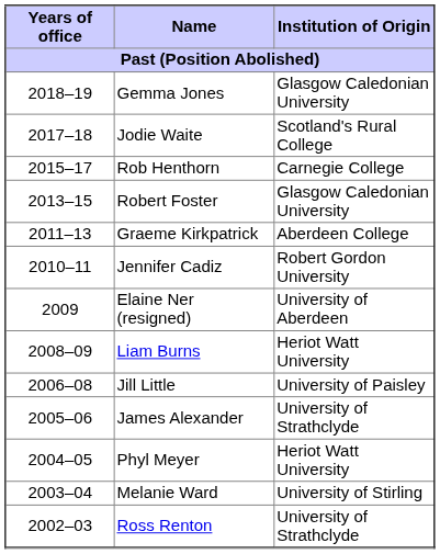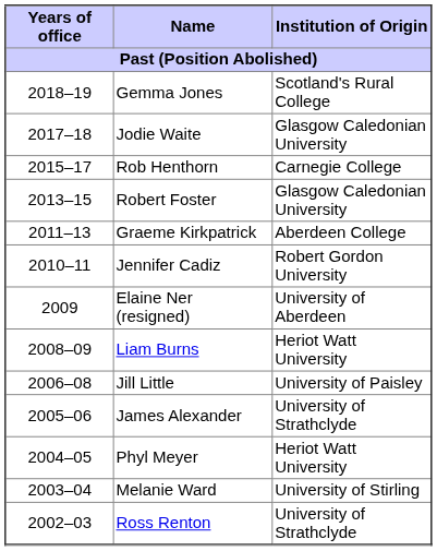 <table class="toccolours" align="center" border="2" cellspacing=0 cellpadding=2 style="text-align:center; border-collapse:collapse;">
 <tr style="background:#ccccff">
 <th width="100">Years of office</th>
 <th width="150">Name</th>
 <th width="150">Institution of Origin</th>
 </tr>
 <tr style="background:#ccccff">
 <th colspan=4>Past (Position Abolished)</th>
 </tr>
 <tr>
 <td>2018–19</td>
 <td align="left">Gemma Jones</td>
-<td align="left">Glasgow Caledonian University</td>
+<td align="left">Scotland's Rural College</td>
 </tr>
 <tr>
 <td>2017–18</td>
 <td align="left">Jodie Waite</td>
-<td align="left">Scotland's Rural College</td>
+<td align="left">Glasgow Caledonian University</td>
 </tr>
 <tr>
 <td>2015–17</td>
 <td align="left">Rob Henthorn</td>
 <td align="left">Carnegie College</td>
 </tr>
 <tr>
 <td>2013–15</td>
 <td align="left">Robert Foster </td>
 <td align="left">Glasgow Caledonian University</td>
 </tr>
 <tr>
 <td>2011–13</td>
 <td align="left">Graeme Kirkpatrick</td>
 <td align="left">Aberdeen College</td>
 </tr>
 <tr>
 <td>2010–11</td>
 <td align="left">Jennifer Cadiz</td>
 <td align="left">Robert Gordon University</td>
 </tr>
 <tr>
 <td>2009</td>
 <td align="left">Elaine Ner (resigned)</td>
 <td align="left">University of Aberdeen</td>
 </tr>
 <tr>
 <td>2008–09</td>
 <td align="left"><a href='#'>Liam Burns</a></td>
 <td align="left">Heriot Watt University</td>
 </tr>
 <tr>
 <td>2006–08</td>
 <td align="left">Jill Little</td>
 <td align="left">University of Paisley</td>
 </tr>
 <tr>
 <td>2005–06</td>
 <td align="left">James Alexander</td>
 <td align="left">University of Strathclyde</td>
 </tr>
 <tr>
 <td>2004–05</td>
 <td align="left">Phyl Meyer</td>
 <td align="left">Heriot Watt University</td>
 </tr>
 <tr>
 <td>2003–04</td>
 <td align="left">Melanie Ward</td>
 <td align="left">University of Stirling</td>
 </tr>
 <tr>
 <td>2002–03</td>
 <td align="left"><a href='#'>Ross Renton</a></td>
 <td align="left">University of Strathclyde</td>
 </tr>
 <tr>
 </tr>
 </table>
